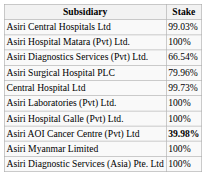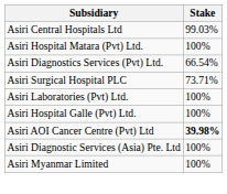 <table class="wikitable sortable">
 <tr>
 <th>Subsidiary</th>
 <th>Stake</th>
 </tr>
 <tr>
 <td>Asiri Central Hospitals Ltd</td>
 <td>99.03%</td>
 </tr>
 <tr>
 <td>Asiri Hospital Matara (Pvt) Ltd.</td>
 <td>100%</td>
 </tr>
 <tr>
 <td>Asiri Diagnostics Services (Pvt) Ltd.</td>
 <td>66.54%</td>
 </tr>
 <tr>
 <td>Asiri Surgical Hospital PLC</td>
-<td>79.96%</td>
-</tr>
-<tr>
-<td>Central Hospital Ltd</td>
-<td>99.73%</td>
+<td>73.71%</td>
 </tr>
 <tr>
 <td>Asiri Laboratories (Pvt) Ltd.</td>
 <td>100%</td>
 </tr>
 <tr>
 <td>Asiri Hospital Galle (Pvt) Ltd.</td>
 <td>100%</td>
 </tr>
 <tr>
 <td>Asiri AOI Cancer Centre (Pvt) Ltd</td>
 <td><strong>39.98%</strong></td>
 </tr>
 <tr>
+<td>Asiri Diagnostic Services (Asia) Pte. Ltd</td>
+<td>100%</td>
+</tr>
+<tr>
 <td>Asiri Myanmar Limited</td>
 <td>100%</td>
 </tr>
-<tr>
-<td>Asiri Diagnostic Services (Asia) Pte. Ltd</td>
-<td>100%</td>
-</tr>
 </table>
